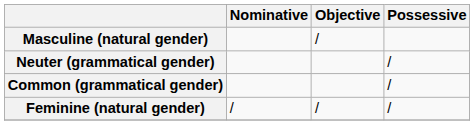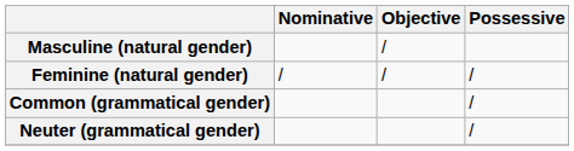 <table class="wikitable">
 <tr>
 <th></th>
 <th>Nominative</th>
 <th>Objective</th>
 <th>Possessive</th>
 </tr>
 <tr>
 <th>Masculine (natural gender)</th>
 <td></td>
 <td> / </td>
 <td></td>
 </tr>
 <tr>
-<th>Neuter (grammatical gender)</th>
-<td></td>
-<td></td>
+<th>Feminine (natural gender)</th>
+<td> / </td>
+<td> / </td>
 <td> / </td>
 </tr>
 <tr>
 <th>Common (grammatical gender)</th>
 <td></td>
 <td></td>
 <td> / </td>
 </tr>
 <tr>
-<th>Feminine (natural gender)</th>
-<td> / </td>
-<td> / </td>
+<th>Neuter (grammatical gender)</th>
+<td></td>
+<td></td>
 <td> / </td>
 </tr>
 <tr>
 </tr>
 </table>
